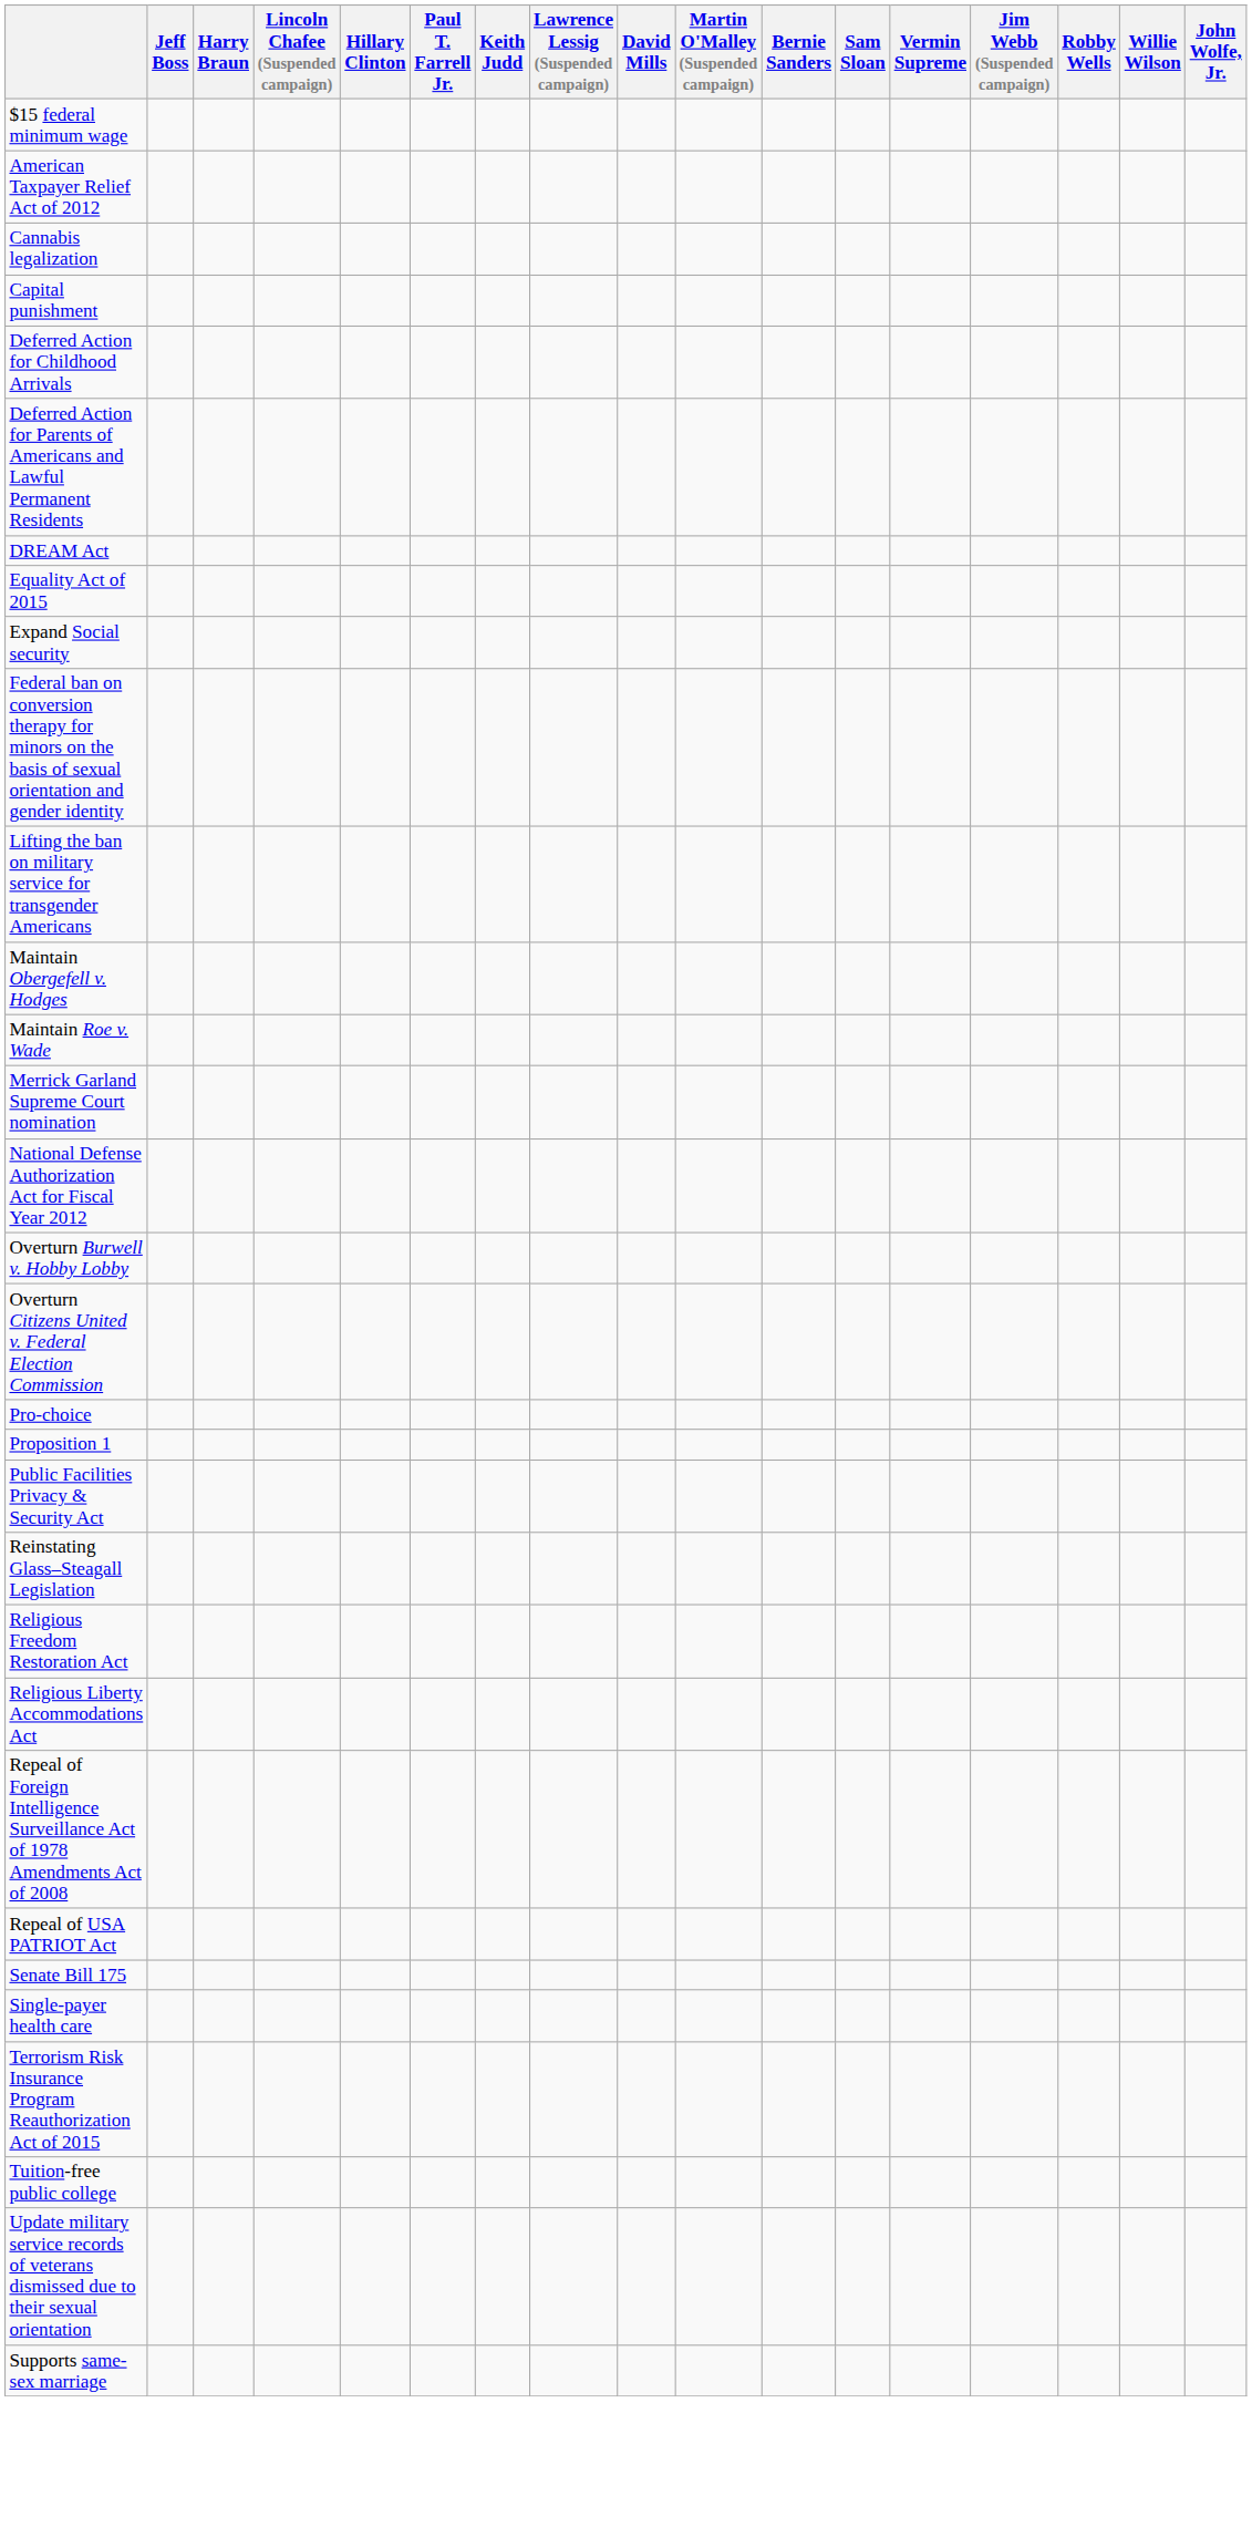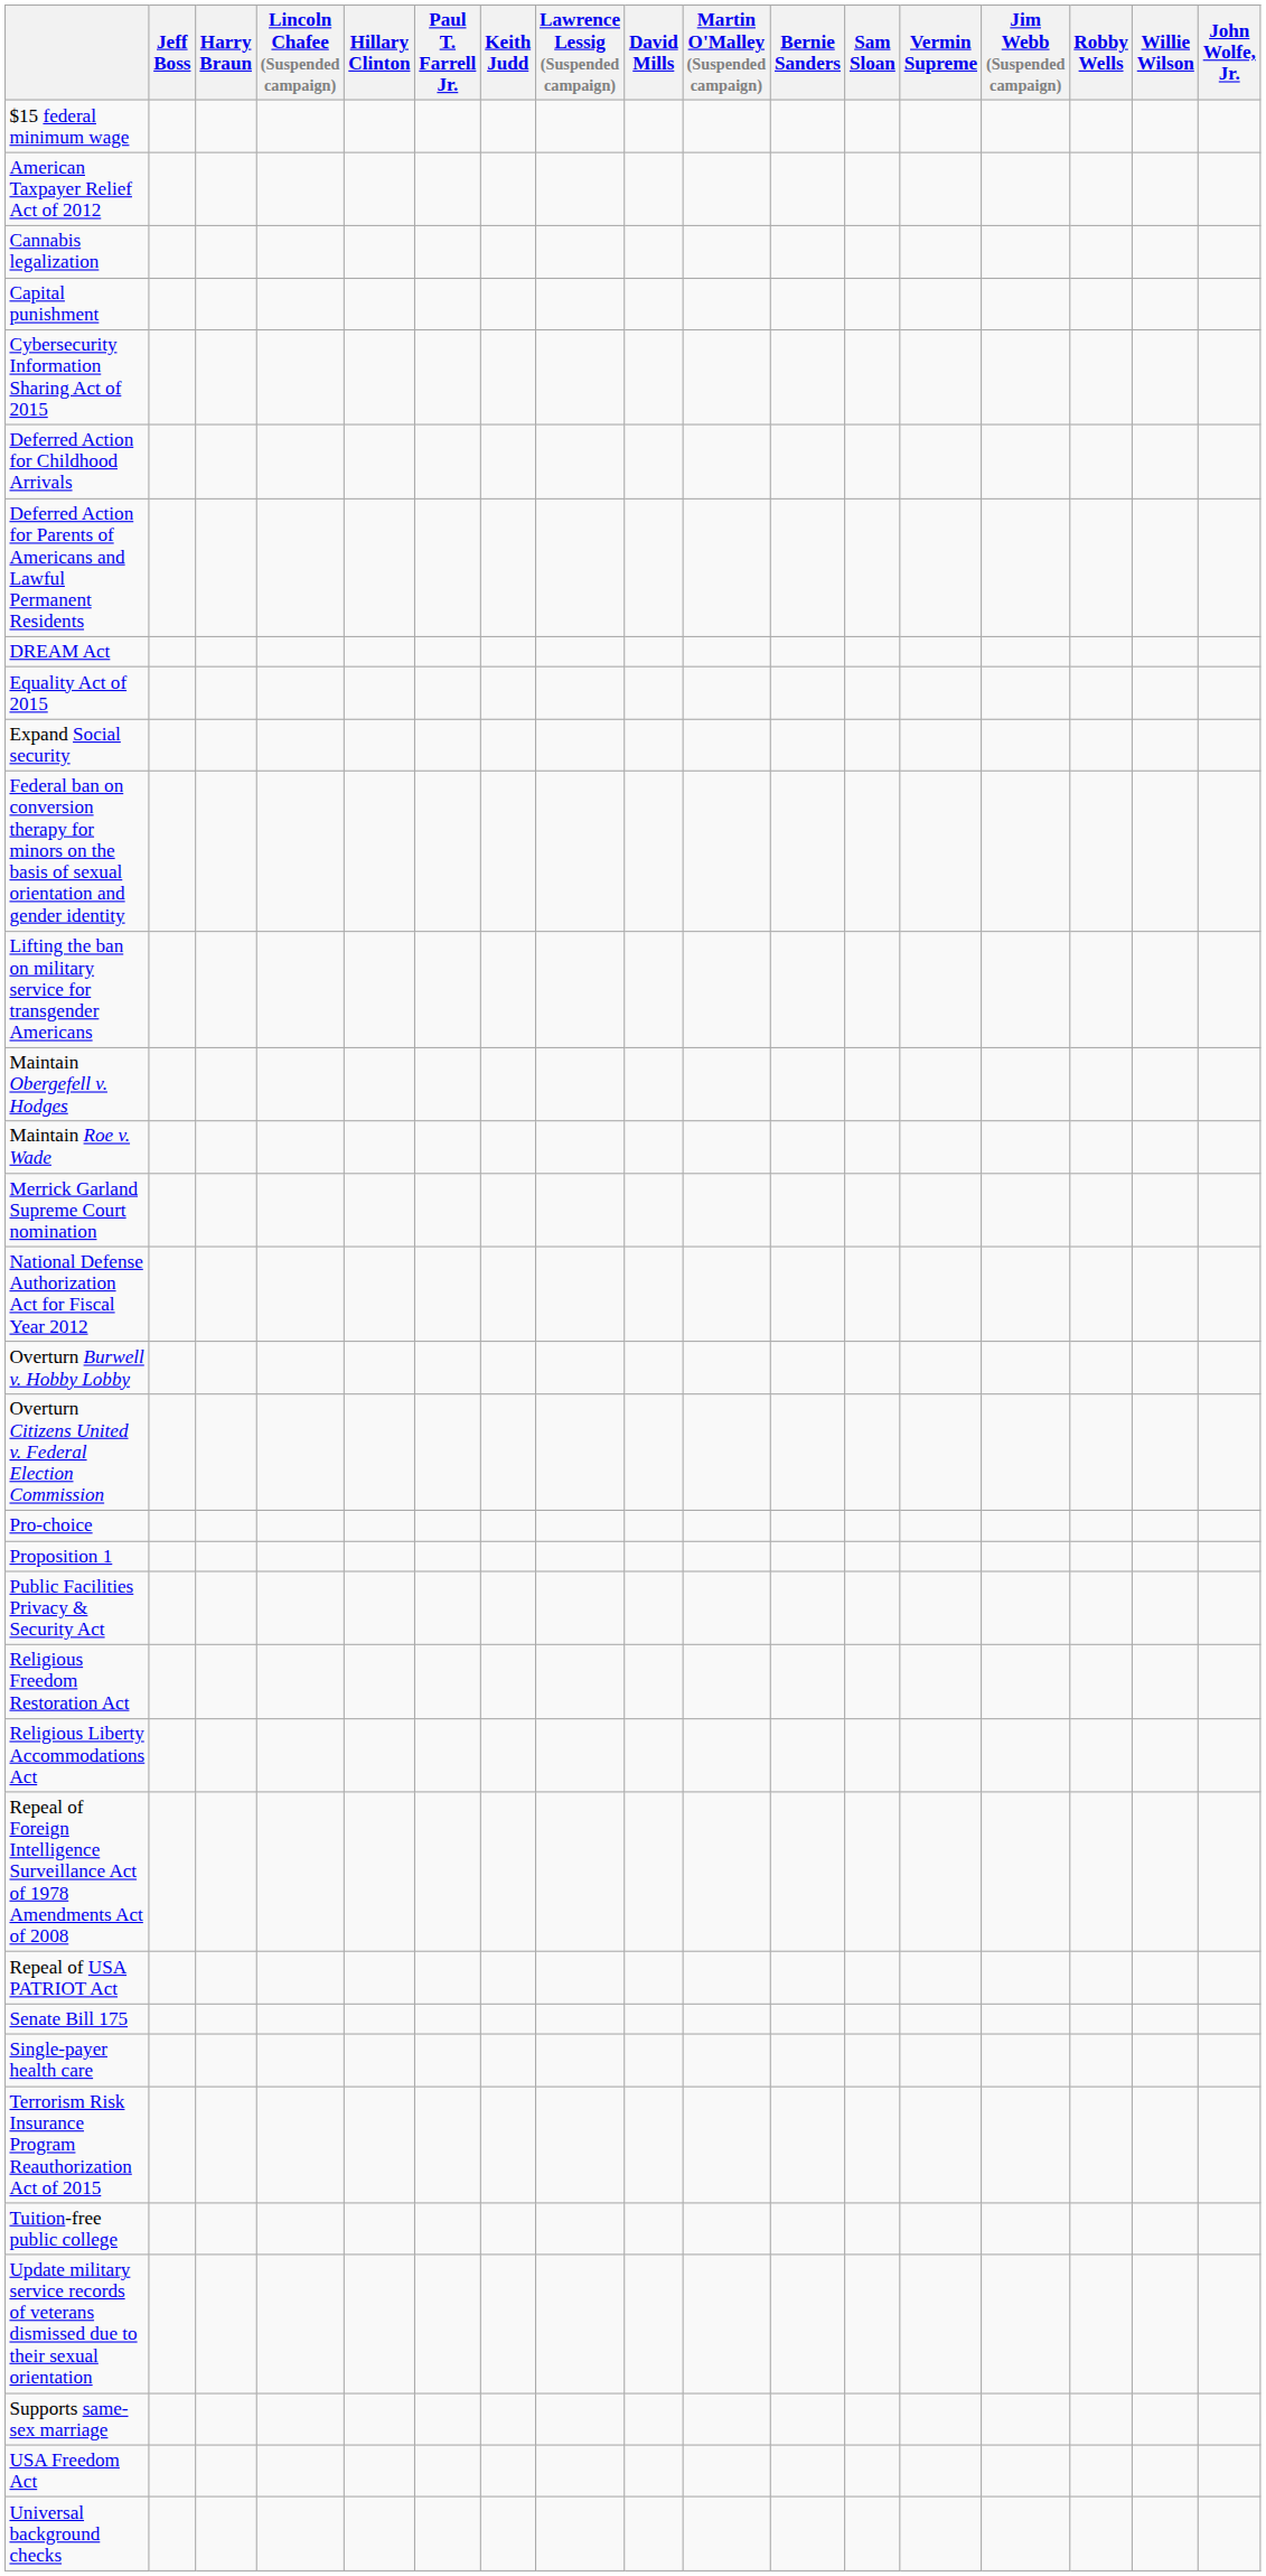 <table style="width:70%;" class="wikitable sortable">
 <tr>
 <th></th>
 <th><a href='#'>Jeff Boss</a></th>
 <th><a href='#'>Harry Braun</a></th>
 <th style="color:gray;"><a href='#'>Lincoln Chafee</a> <small>(Suspended campaign)</small></th>
 <th><a href='#'>Hillary Clinton</a></th>
 <th><a href='#'>Paul T. Farrell Jr.</a></th>
 <th><a href='#'>Keith Judd</a></th>
 <th style="color:gray;"><a href='#'>Lawrence Lessig</a> <small>(Suspended campaign)</small></th>
 <th><a href='#'>David Mills</a></th>
 <th style="color:gray;"><a href='#'>Martin O'Malley</a> <small>(Suspended campaign)</small></th>
 <th><a href='#'>Bernie Sanders</a></th>
 <th><a href='#'>Sam Sloan</a></th>
 <th><a href='#'>Vermin Supreme</a></th>
 <th style="color:gray;"><a href='#'>Jim Webb</a> <small>(Suspended campaign)</small></th>
 <th><a href='#'>Robby Wells</a></th>
 <th><a href='#'>Willie Wilson</a></th>
 <th><a href='#'>John Wolfe, Jr.</a></th>
 </tr>
 <tr>
 <td>$15 <a href='#'>federal minimum wage</a></td>
 <td></td>
 <td></td>
 <td></td>
 <td></td>
 <td></td>
 <td></td>
 <td></td>
 <td></td>
 <td></td>
 <td></td>
 <td></td>
 <td></td>
 <td></td>
 <td></td>
 <td></td>
 </tr>
 <tr>
 <td><a href='#'>American Taxpayer Relief Act of 2012</a></td>
 <td></td>
 <td></td>
 <td></td>
 <td></td>
 <td></td>
 <td></td>
 <td></td>
 <td></td>
 <td></td>
 <td></td>
 <td></td>
 <td></td>
 <td></td>
 <td></td>
 <td></td>
 <td></td>
 </tr>
 <tr>
 <td><a href='#'>Cannabis legalization</a></td>
 <td></td>
 <td></td>
 <td></td>
 <td></td>
 <td></td>
 <td></td>
 <td></td>
 <td></td>
 <td></td>
 <td></td>
 <td></td>
 <td></td>
 <td></td>
 <td></td>
 <td></td>
 <td></td>
 </tr>
 <tr>
 <td><a href='#'>Capital punishment</a></td>
+<td></td>
+<td></td>
+<td></td>
+<td></td>
+<td></td>
+<td></td>
+<td></td>
+<td></td>
+<td></td>
+<td></td>
+<td></td>
+<td></td>
+<td></td>
+<td></td>
+<td></td>
+<td></td>
+</tr>
+<tr>
+<td><a href='#'>Cybersecurity Information Sharing Act of 2015</a></td>
 <td></td>
 <td></td>
 <td></td>
 <td></td>
 <td></td>
 <td></td>
 <td></td>
 <td></td>
 <td></td>
 <td></td>
 <td></td>
 <td></td>
 <td></td>
 <td></td>
 <td></td>
 <td></td>
 </tr>
 <tr>
 <td><a href='#'>Deferred Action for Childhood Arrivals</a></td>
 <td></td>
 <td></td>
 <td></td>
 <td></td>
 <td></td>
 <td></td>
 <td></td>
 <td></td>
 <td></td>
 <td></td>
 <td></td>
 <td></td>
 <td></td>
 <td></td>
 <td></td>
 <td></td>
 </tr>
 <tr>
 <td><a href='#'>Deferred Action for Parents of Americans and Lawful Permanent Residents</a></td>
 <td></td>
 <td></td>
 <td></td>
 <td></td>
 <td></td>
 <td></td>
 <td></td>
 <td></td>
 <td></td>
 <td></td>
 <td></td>
 <td></td>
 <td></td>
 <td></td>
 <td></td>
 <td></td>
 </tr>
 <tr>
 <td><a href='#'>DREAM Act</a></td>
 <td></td>
 <td></td>
 <td></td>
 <td></td>
 <td></td>
 <td></td>
 <td></td>
 <td></td>
 <td></td>
 <td></td>
 <td></td>
 <td></td>
 <td></td>
 <td></td>
 <td></td>
 <td></td>
 </tr>
 <tr>
 <td><a href='#'>Equality Act of 2015</a></td>
 <td></td>
 <td></td>
 <td></td>
 <td></td>
 <td></td>
 <td></td>
 <td></td>
 <td></td>
 <td></td>
 <td></td>
 <td></td>
 <td></td>
 <td></td>
 <td></td>
 <td></td>
 <td></td>
 </tr>
 <tr>
 <td>Expand <a href='#'>Social security</a></td>
 <td></td>
 <td></td>
 <td></td>
 <td></td>
 <td></td>
 <td></td>
 <td></td>
 <td></td>
 <td></td>
 <td></td>
 <td></td>
 <td></td>
 <td></td>
 <td></td>
 <td></td>
 <td></td>
 </tr>
 <tr>
 <td><a href='#'>Federal ban on conversion therapy for minors on the basis of sexual orientation and gender identity</a></td>
 <td></td>
 <td></td>
 <td></td>
 <td></td>
 <td></td>
 <td></td>
 <td></td>
 <td></td>
 <td></td>
 <td></td>
 <td></td>
 <td></td>
 <td></td>
 <td></td>
 <td></td>
 <td></td>
 </tr>
 <tr>
 <td><a href='#'>Lifting the ban on military service for transgender Americans</a></td>
 <td></td>
 <td></td>
 <td></td>
 <td></td>
 <td></td>
 <td></td>
 <td></td>
 <td></td>
 <td></td>
 <td></td>
 <td></td>
 <td></td>
 <td></td>
 <td></td>
 <td></td>
 <td></td>
 </tr>
 <tr>
 <td>Maintain <em><a href='#'>Obergefell v. Hodges</a></em></td>
 <td></td>
 <td></td>
 <td></td>
 <td></td>
 <td></td>
 <td></td>
 <td></td>
 <td></td>
 <td></td>
 <td></td>
 <td></td>
 <td></td>
 <td></td>
 <td></td>
 <td></td>
 <td></td>
 </tr>
 <tr>
 <td>Maintain <em><a href='#'>Roe v. Wade</a></em></td>
 <td></td>
 <td></td>
 <td></td>
 <td></td>
 <td></td>
 <td></td>
 <td></td>
 <td></td>
 <td></td>
 <td></td>
 <td></td>
 <td></td>
 <td></td>
 <td></td>
 <td></td>
 <td></td>
 </tr>
 <tr>
 <td><a href='#'>Merrick Garland Supreme Court nomination</a></td>
 <td></td>
 <td></td>
 <td></td>
 <td></td>
 <td></td>
 <td></td>
 <td></td>
 <td></td>
 <td></td>
 <td></td>
 <td></td>
 <td></td>
 <td></td>
 <td></td>
 <td></td>
 <td></td>
 </tr>
 <tr>
 <td><a href='#'>National Defense Authorization Act for Fiscal Year 2012</a></td>
 <td></td>
 <td></td>
 <td></td>
 <td></td>
 <td></td>
 <td></td>
 <td></td>
 <td></td>
 <td></td>
 <td></td>
 <td></td>
 <td></td>
 <td></td>
 <td></td>
 <td></td>
 <td></td>
 </tr>
 <tr>
 <td>Overturn <em><a href='#'>Burwell v. Hobby Lobby</a></em></td>
 <td></td>
 <td></td>
 <td></td>
 <td></td>
 <td></td>
 <td></td>
 <td></td>
 <td></td>
 <td></td>
 <td></td>
 <td></td>
 <td></td>
 <td></td>
 <td></td>
 <td></td>
 <td></td>
 </tr>
 <tr>
 <td>Overturn <em><a href='#'>Citizens United v. Federal Election Commission</a></em></td>
 <td></td>
 <td></td>
 <td></td>
 <td></td>
 <td></td>
 <td></td>
 <td></td>
 <td></td>
 <td></td>
 <td></td>
 <td></td>
 <td></td>
 <td></td>
 <td></td>
 <td></td>
 <td></td>
 </tr>
 <tr>
 <td><a href='#'>Pro-choice</a></td>
 <td></td>
 <td></td>
 <td></td>
 <td></td>
 <td></td>
 <td></td>
 <td></td>
 <td></td>
 <td></td>
 <td></td>
 <td></td>
 <td></td>
 <td></td>
 <td></td>
 <td></td>
 <td></td>
 </tr>
 <tr>
 <td><a href='#'>Proposition 1</a></td>
 <td></td>
 <td></td>
 <td></td>
 <td></td>
 <td></td>
 <td></td>
 <td></td>
 <td></td>
 <td></td>
 <td></td>
 <td></td>
 <td></td>
 <td></td>
 <td></td>
 <td></td>
 <td></td>
 </tr>
 <tr>
 <td><a href='#'>Public Facilities Privacy & Security Act</a></td>
 <td></td>
 <td></td>
 <td></td>
 <td></td>
 <td></td>
 <td></td>
 <td></td>
 <td></td>
 <td></td>
 <td></td>
 <td></td>
 <td></td>
 <td></td>
 <td></td>
 <td></td>
 <td></td>
 </tr>
 <tr>
-<td>Reinstating <a href='#'>Glass–Steagall Legislation</a></td>
-<td></td>
-<td></td>
-<td></td>
-<td></td>
-<td></td>
-<td></td>
-<td></td>
-<td></td>
-<td></td>
-<td></td>
-<td></td>
-<td></td>
-<td></td>
-<td></td>
-<td></td>
-<td></td>
-</tr>
-<tr>
 <td><a href='#'>Religious Freedom Restoration Act</a></td>
 <td></td>
 <td></td>
 <td></td>
 <td></td>
 <td></td>
 <td></td>
 <td></td>
 <td></td>
 <td></td>
 <td></td>
 <td></td>
 <td></td>
 <td></td>
 <td></td>
 <td></td>
 <td></td>
 </tr>
 <tr>
 <td><a href='#'>Religious Liberty Accommodations Act</a></td>
 <td></td>
 <td></td>
 <td></td>
 <td></td>
 <td></td>
 <td></td>
 <td></td>
 <td></td>
 <td></td>
 <td></td>
 <td></td>
 <td></td>
 <td></td>
 <td></td>
 <td></td>
 <td></td>
 </tr>
 <tr>
 <td>Repeal of <a href='#'>Foreign Intelligence Surveillance Act of 1978 Amendments Act of 2008</a></td>
 <td></td>
 <td></td>
 <td></td>
 <td></td>
 <td></td>
 <td></td>
 <td></td>
 <td></td>
 <td></td>
 <td></td>
 <td></td>
 <td></td>
 <td></td>
 <td></td>
 <td></td>
 <td></td>
 </tr>
 <tr>
 <td>Repeal of <a href='#'>USA PATRIOT Act</a></td>
 <td></td>
 <td></td>
 <td></td>
 <td></td>
 <td></td>
 <td></td>
 <td></td>
 <td></td>
 <td></td>
 <td></td>
 <td></td>
 <td></td>
 <td></td>
 <td></td>
 <td></td>
 <td></td>
 </tr>
 <tr>
 <td><a href='#'>Senate Bill 175</a></td>
 <td></td>
 <td></td>
 <td></td>
 <td></td>
 <td></td>
 <td></td>
 <td></td>
 <td></td>
 <td></td>
 <td></td>
 <td></td>
 <td></td>
 <td></td>
 <td></td>
 <td></td>
 <td></td>
 </tr>
 <tr>
 <td><a href='#'>Single-payer health care</a></td>
 <td></td>
 <td></td>
 <td></td>
 <td></td>
 <td></td>
 <td></td>
 <td></td>
 <td></td>
 <td></td>
 <td></td>
 <td></td>
 <td></td>
 <td></td>
 <td></td>
 <td></td>
 <td></td>
 </tr>
 <tr>
 <td><a href='#'>Terrorism Risk Insurance Program Reauthorization Act of 2015</a></td>
 <td></td>
 <td></td>
 <td></td>
 <td></td>
 <td></td>
 <td></td>
 <td></td>
 <td></td>
 <td></td>
 <td></td>
 <td></td>
 <td></td>
 <td></td>
 <td></td>
 <td></td>
 <td></td>
 </tr>
 <tr>
 <td><a href='#'>Tuition</a>-free <a href='#'>public college</a></td>
 <td></td>
 <td></td>
 <td></td>
 <td></td>
 <td></td>
 <td></td>
 <td></td>
 <td></td>
 <td></td>
 <td></td>
 <td></td>
 <td></td>
 <td></td>
 <td></td>
 <td></td>
 <td></td>
 </tr>
 <tr>
 <td><a href='#'>Update military service records of veterans dismissed due to their sexual orientation</a></td>
 <td></td>
 <td></td>
 <td></td>
 <td></td>
 <td></td>
 <td></td>
 <td></td>
 <td></td>
 <td></td>
 <td></td>
 <td></td>
 <td></td>
 <td></td>
 <td></td>
 <td></td>
 <td></td>
 </tr>
 <tr>
 <td>Supports <a href='#'>same-sex marriage</a></td>
 <td></td>
 <td></td>
 <td></td>
 <td></td>
 <td></td>
 <td></td>
 <td></td>
 <td></td>
 <td></td>
 <td></td>
 <td></td>
 <td></td>
 <td></td>
 <td></td>
 <td></td>
 <td></td>
 </tr>
+<tr>
+<td><a href='#'>USA Freedom Act</a></td>
+<td></td>
+<td></td>
+<td></td>
+<td></td>
+<td></td>
+<td></td>
+<td></td>
+<td></td>
+<td></td>
+<td></td>
+<td></td>
+<td></td>
+<td></td>
+<td></td>
+<td></td>
+<td></td>
+</tr>
+<tr>
+<td><a href='#'>Universal background checks</a></td>
+<td></td>
+<td></td>
+<td></td>
+<td></td>
+<td></td>
+<td></td>
+<td></td>
+<td></td>
+<td></td>
+<td></td>
+<td></td>
+<td></td>
+<td></td>
+<td></td>
+<td></td>
+<td></td>
+</tr>
 </table>
